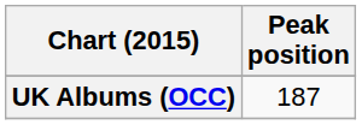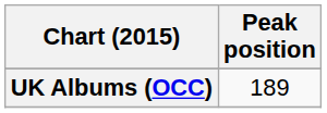 <table class="wikitable sortable plainrowheaders" style="text-align:center">
 <tr>
 <th scope="col">Chart (2015)</th>
 <th scope="col">Peak<br>position</th>
 </tr>
 <tr>
 </tr>
 <tr>
 <th scope="row">UK Albums (<a href='#'>OCC</a>)</th>
-<td>187</td>
+<td>189</td>
 </tr>
 <tr>
 </tr>
 <tr>
 </tr>
 <tr>
 </tr>
 <tr>
 </tr>
 </table>
